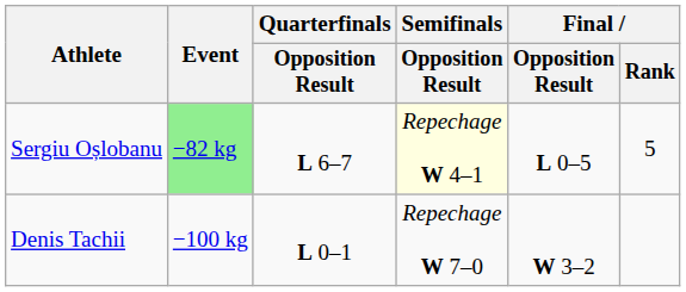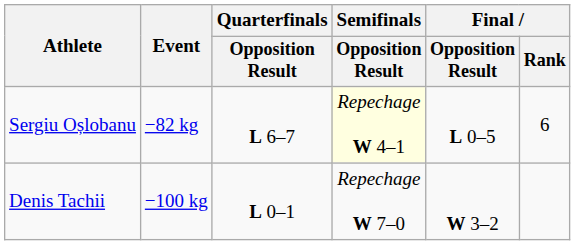 <table class="wikitable" style="text-align:center; font-size:90%">
 <tr>
 <th rowspan=2>Athlete</th>
 <th rowspan=2>Event</th>
 <th>Quarterfinals</th>
 <th>Semifinals</th>
 <th colspan=2>Final / </th>
 </tr>
 <tr style="font-size:95%">
 <th>Opposition<br>Result</th>
 <th>Opposition<br>Result</th>
 <th>Opposition<br>Result</th>
 <th>Rank</th>
 </tr>
 <tr>
 <td align=left><a href='#'>Sergiu Oșlobanu</a></td>
-<td align=left style="background: lightgreen;"><a href='#'>−82 kg</a></td>
+<td align=left><a href='#'>−82 kg</a></td>
 <td><br> <strong>L</strong> 6–7</td>
 <td style="background: lightyellow;"><em>Repechage</em><br><br> <strong>W</strong> 4–1</td>
 <td><br> <strong>L</strong> 0–5</td>
-<td>5</td>
+<td>6</td>
 </tr>
 <tr>
 <td align=left><a href='#'>Denis Tachii</a></td>
 <td align=left><a href='#'>−100 kg</a></td>
 <td><br> <strong>L</strong> 0–1</td>
 <td><em>Repechage</em><br><br> <strong>W</strong> 7–0</td>
 <td><br><br> <strong>W</strong> 3–2</td>
 <td></td>
 </tr>
 </table>
